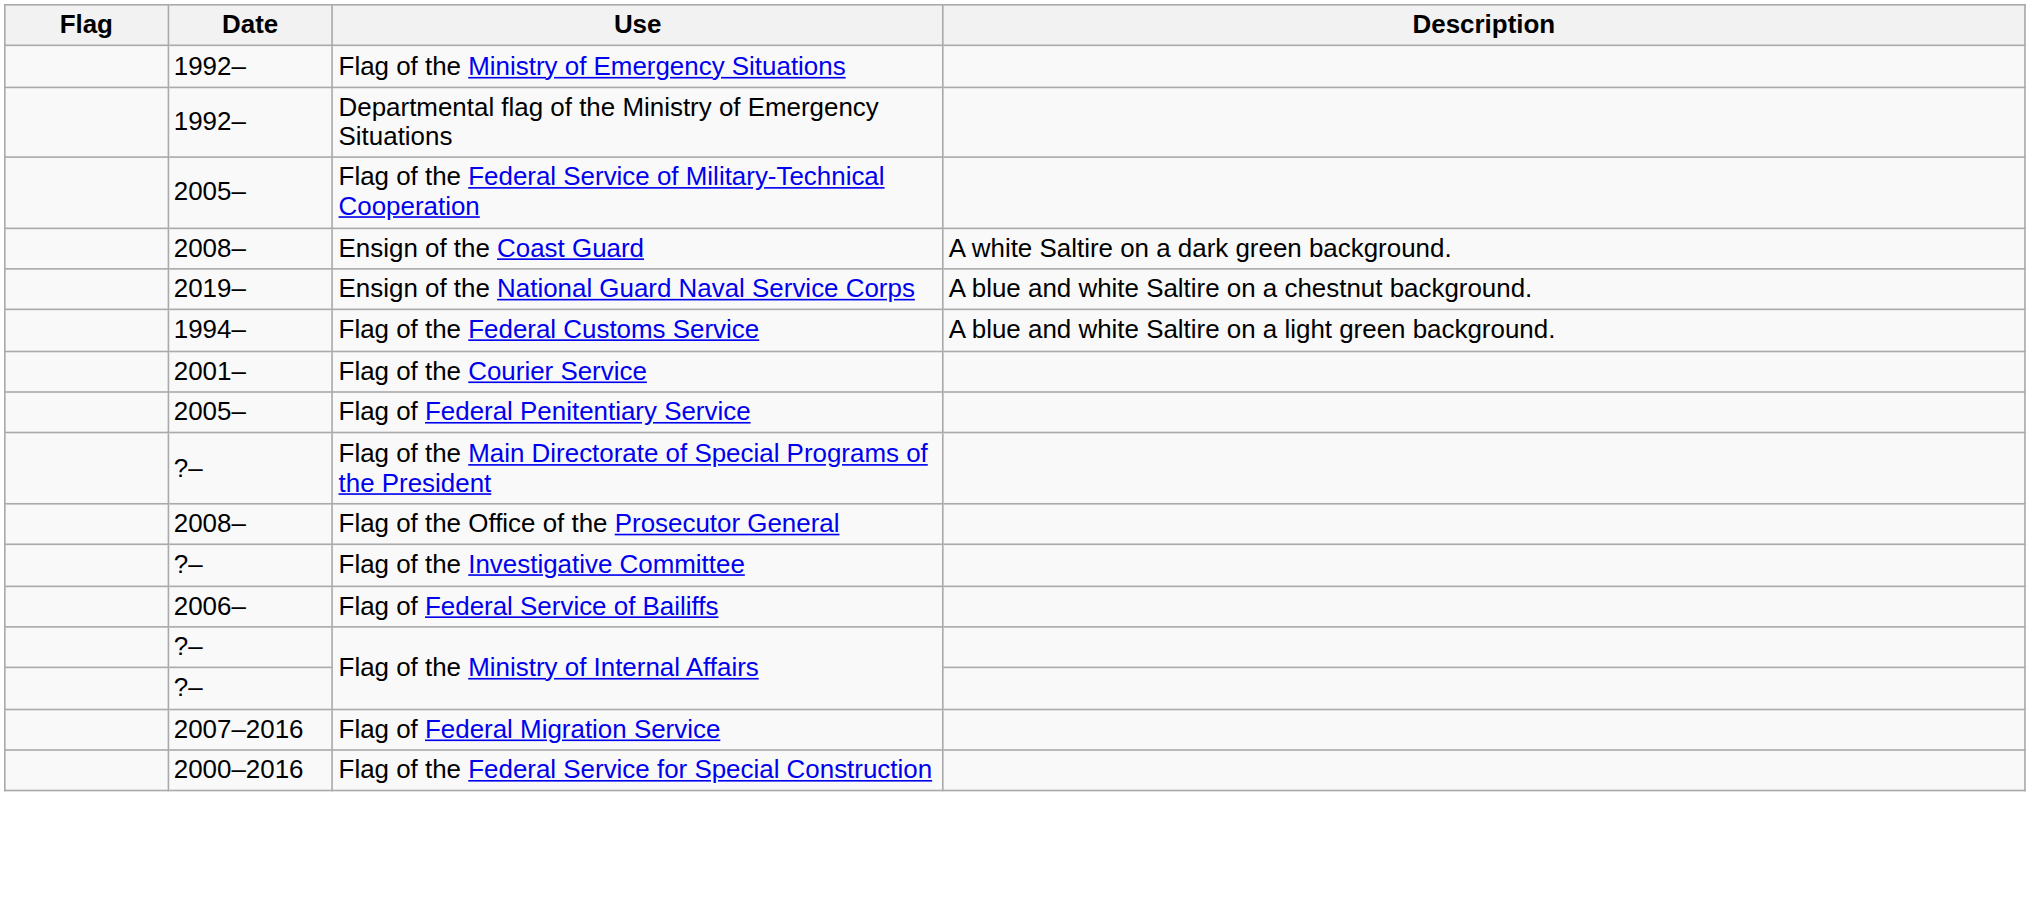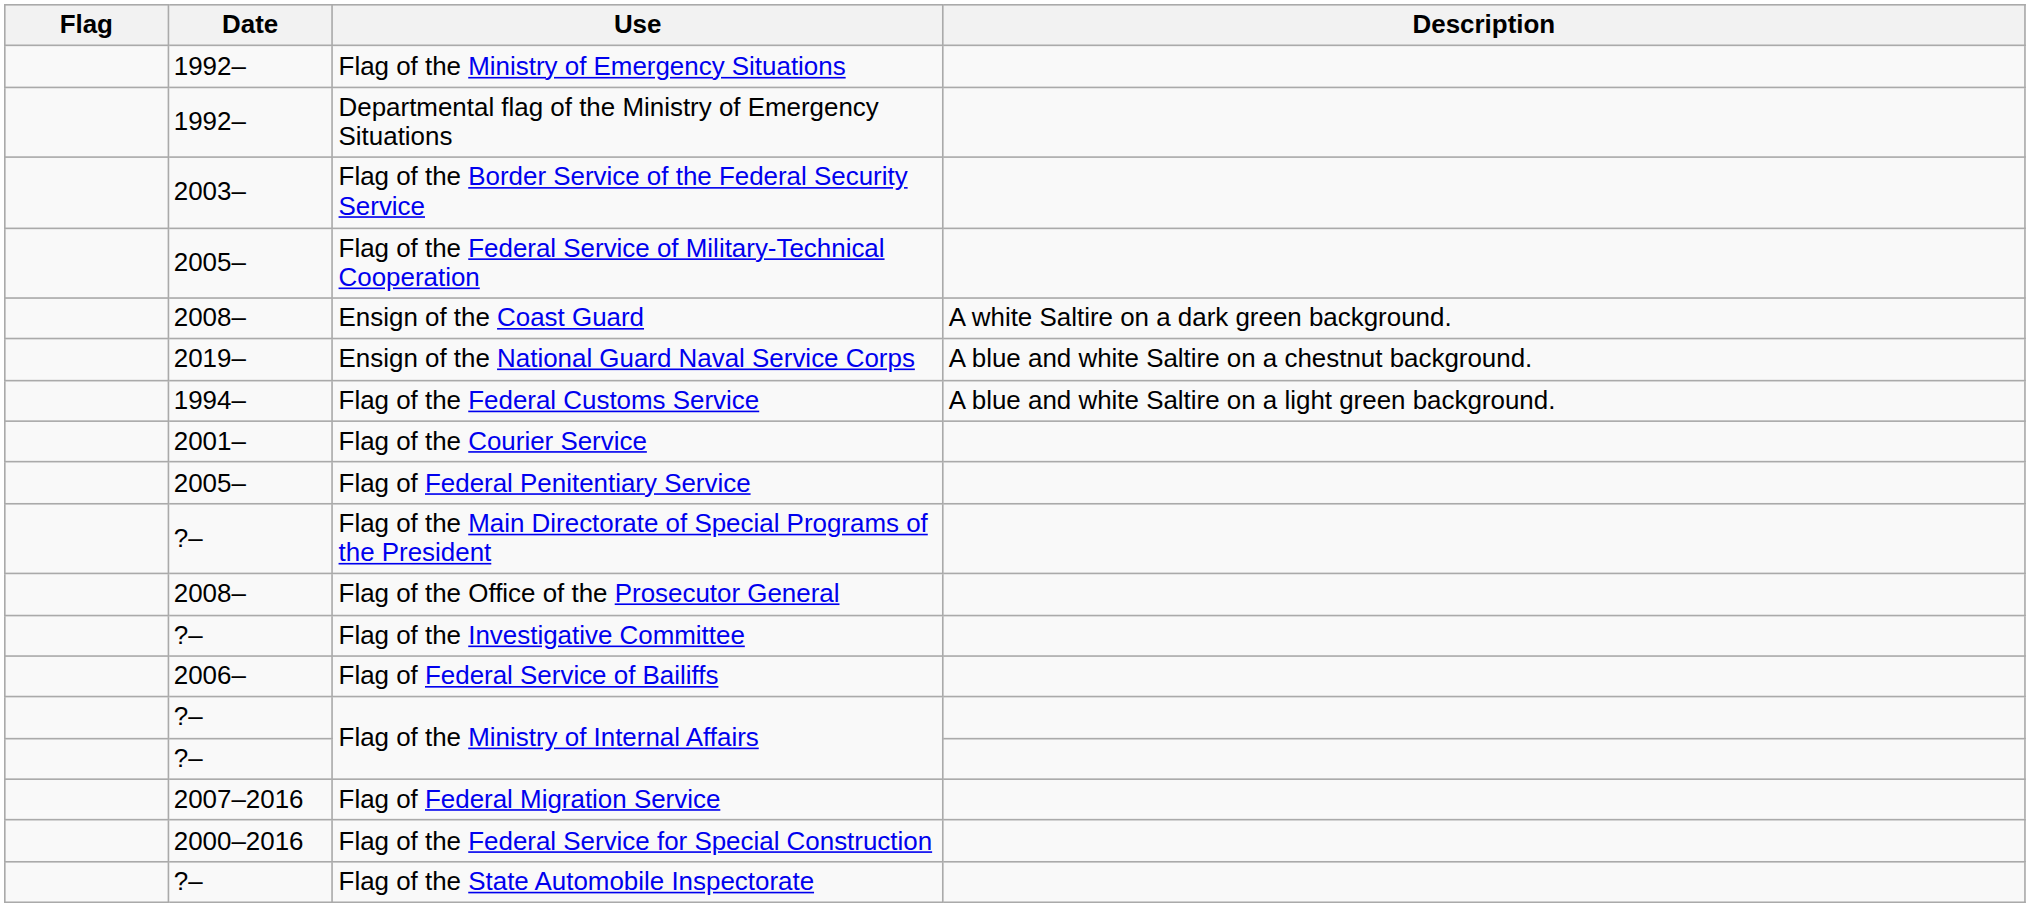 <table class="wikitable">
 <tr>
 <th width="100">Flag</th>
 <th width="100">Date</th>
 <th width="400">Use</th>
 <th width="725">Description</th>
 </tr>
 <tr>
 <td></td>
 <td>1992–</td>
 <td>Flag of the <a href='#'>Ministry of Emergency Situations</a></td>
 <td></td>
 </tr>
 <tr>
 <td></td>
 <td>1992–</td>
 <td>Departmental flag of the Ministry of Emergency Situations</td>
+<td></td>
+</tr>
+<tr>
+<td></td>
+<td>2003–</td>
+<td>Flag of the <a href='#'>Border Service of the Federal Security Service</a></td>
 <td></td>
 </tr>
 <tr>
 <td></td>
 <td>2005–</td>
 <td>Flag of the <a href='#'>Federal Service of Military-Technical Cooperation</a></td>
 <td></td>
 </tr>
 <tr>
 <td></td>
 <td>2008–</td>
 <td>Ensign of the <a href='#'>Coast Guard</a></td>
 <td>A white Saltire on a dark green background.</td>
 </tr>
 <tr>
 <td></td>
 <td>2019–</td>
 <td>Ensign of the <a href='#'>National Guard Naval Service Corps</a></td>
 <td>A blue and white Saltire on a chestnut background.</td>
 </tr>
 <tr>
 <td></td>
 <td>1994–</td>
 <td>Flag of the <a href='#'>Federal Customs Service</a></td>
 <td>A blue and white Saltire on a light green background.</td>
 </tr>
 <tr>
 <td></td>
 <td>2001–</td>
 <td>Flag of the <a href='#'>Courier Service</a></td>
 <td></td>
 </tr>
 <tr>
 <td></td>
 <td>2005–</td>
 <td>Flag of <a href='#'>Federal Penitentiary Service</a></td>
 <td></td>
 </tr>
 <tr>
 <td></td>
 <td>?–</td>
 <td>Flag of the <a href='#'>Main Directorate of Special Programs of the President</a></td>
 <td></td>
 </tr>
 <tr>
 <td></td>
 <td>2008–</td>
 <td>Flag of the Office of the <a href='#'>Prosecutor General</a></td>
 <td></td>
 </tr>
 <tr>
 <td></td>
 <td>?–</td>
 <td>Flag of the <a href='#'>Investigative Committee</a></td>
 <td></td>
 </tr>
 <tr>
 <td></td>
 <td>2006–</td>
 <td>Flag of <a href='#'>Federal Service of Bailiffs</a></td>
 <td></td>
 </tr>
 <tr>
 <td></td>
 <td>?–</td>
 <td rowspan="2">Flag of the <a href='#'>Ministry of Internal Affairs</a></td>
 <td></td>
 </tr>
 <tr>
 <td></td>
 <td>?–</td>
 <td></td>
 </tr>
 <tr>
 <td></td>
 <td>2007–2016</td>
 <td>Flag of <a href='#'>Federal Migration Service</a></td>
 </tr>
 <tr>
 <td></td>
 <td>2000–2016</td>
 <td>Flag of the <a href='#'>Federal Service for Special Construction</a></td>
 <td></td>
 </tr>
+<tr>
+<td></td>
+<td>?–</td>
+<td>Flag of the <a href='#'>State Automobile Inspectorate</a></td>
+<td></td>
+</tr>
 </table>
